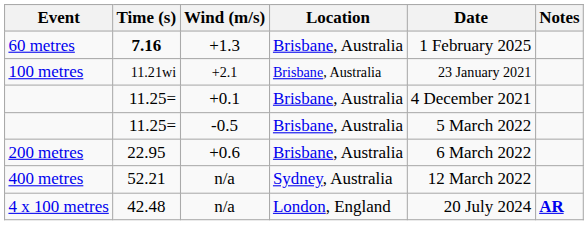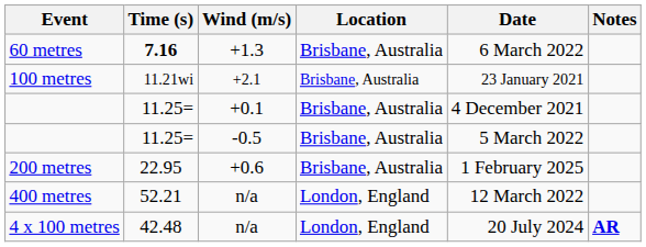 <table class="wikitable">
 <tr>
 <th>Event</th>
 <th>Time (s)</th>
 <th>Wind (m/s)</th>
 <th>Location</th>
 <th>Date</th>
 <th>Notes</th>
 </tr>
 <tr>
 <td><a href='#'>60 metres</a></td>
 <td align=center><strong>7.16</strong></td>
 <td align=center>+1.3</td>
 <td><a href='#'>Brisbane</a>, Australia</td>
-<td align=right>1 February 2025</td>
+<td align=right>6 March 2022</td>
 <td></td>
 </tr>
 <tr>
 <td><a href='#'>100 metres</a></td>
 <td align=right><small>11.21wi</small></td>
 <td align=center><small>+2.1</small></td>
 <td><small><a href='#'>Brisbane</a>, Australia</small></td>
 <td align=right><small>23 January 2021</small></td>
 <td></td>
 </tr>
 <tr>
 <td></td>
 <td align=right>11.25=</td>
 <td align=center>+0.1</td>
 <td><a href='#'>Brisbane</a>, Australia</td>
 <td align=right>4 December 2021</td>
 <td></td>
 </tr>
 <tr>
 <td></td>
 <td align=right>11.25=</td>
 <td align=center>-0.5</td>
 <td><a href='#'>Brisbane</a>, Australia</td>
 <td align=right>5 March 2022</td>
 <td></td>
 </tr>
 <tr>
 <td><a href='#'>200 metres</a></td>
 <td align=center>22.95</td>
 <td align=center>+0.6</td>
 <td><a href='#'>Brisbane</a>, Australia</td>
-<td align=right>6 March 2022</td>
+<td align=right>1 February 2025</td>
 <td></td>
 </tr>
 <tr>
 <td><a href='#'>400 metres</a></td>
 <td align=center>52.21</td>
 <td align=center>n/a</td>
-<td><a href='#'>Sydney</a>, Australia</td>
+<td><a href='#'>London</a>, England</td>
 <td align=right>12 March 2022</td>
 <td></td>
 </tr>
 <tr>
 <td><a href='#'>4 x 100 metres</a></td>
 <td align=center>42.48</td>
 <td align=center>n/a</td>
 <td><a href='#'>London</a>, England</td>
 <td align=right>20 July 2024</td>
 <td><strong><a href='#'>AR</a></strong></td>
 </tr>
 </table>
